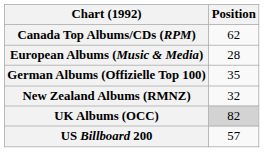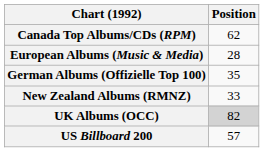 <table class="wikitable sortable plainrowheaders" style="text-align:center">
 <tr>
 <th scope="col">Chart (1992)</th>
 <th scope="col">Position</th>
 </tr>
 <tr>
 <th scope="row">Canada Top Albums/CDs (<em>RPM</em>)</th>
 <td>62</td>
 </tr>
 <tr>
 <th scope="row">European Albums (<em>Music & Media</em>)</th>
 <td>28</td>
 </tr>
 <tr>
 <th scope="row">German Albums (Offizielle Top 100)</th>
 <td>35</td>
 </tr>
 <tr>
 <th scope="row">New Zealand Albums (RMNZ)</th>
-<td>32</td>
+<td>33</td>
 </tr>
 <tr>
 <th scope="row">UK Albums (OCC)</th>
 <td style="background: lightgrey;">82</td>
 </tr>
 <tr>
 <th scope="row">US <em>Billboard</em> 200</th>
 <td>57</td>
 </tr>
 </table>
